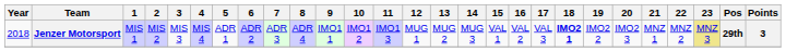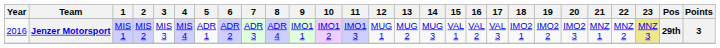 <table class="wikitable" style="text-align:center; font-size:85%">
 <tr>
 <th>Year</th>
 <th>Team</th>
 <th>1</th>
 <th>2</th>
 <th>3</th>
 <th>4</th>
 <th>5</th>
 <th>6</th>
 <th>7</th>
 <th>8</th>
 <th>9</th>
 <th>10</th>
 <th>11</th>
 <th>12</th>
 <th>13</th>
 <th>14</th>
 <th>15</th>
 <th>16</th>
 <th>17</th>
 <th>18</th>
 <th>19</th>
 <th>20</th>
 <th>21</th>
 <th>22</th>
 <th>23</th>
 <th>Pos</th>
 <th>Points</th>
 </tr>
 <tr>
-<td><a href='#'>2018</a></td>
+<td><a href='#'>2016</a></td>
 <th nowrap><a href='#'>Jenzer Motorsport</a></th>
 <td style="background:#cfcfff"><a href='#'>MIS<br>1</a><br></td>
 <td style="background:#cfcfff"><a href='#'>MIS<br>2</a><br></td>
 <td><a href='#'>MIS<br>3</a></td>
 <td style="background:#cfcfff"><a href='#'>MIS<br>4</a><br></td>
 <td><a href='#'>ADR<br>1</a></td>
 <td style="background:#cfcfff"><a href='#'>ADR<br>2</a><br></td>
 <td style="background:#dfffdf"><a href='#'>ADR<br>3</a><br></td>
 <td style="background:#cfcfff"><a href='#'>ADR<br>4</a><br></td>
 <td style="background:#dfffdf"><a href='#'>IMO1<br>1</a><br></td>
 <td style="background:#efcfff"><a href='#'>IMO1<br>2</a><br></td>
 <td style="background:#cfcfff"><a href='#'>IMO1<br>3</a><br></td>
 <td><a href='#'>MUG<br>1</a></td>
 <td><a href='#'>MUG<br>2</a></td>
 <td><a href='#'>MUG<br>3</a></td>
 <td><a href='#'>VAL<br>1</a></td>
 <td><a href='#'>VAL<br>2</a></td>
 <td><a href='#'>VAL<br>3</a></td>
-<td><strong><a href='#'>IMO2<br>1</a></strong></td>
+<td><a href='#'>IMO2<br>1</a></td>
 <td><a href='#'>IMO2<br>2</a></td>
 <td><a href='#'>IMO2<br>3</a></td>
 <td><a href='#'>MNZ<br>1</a></td>
 <td><a href='#'>MNZ<br>2</a></td>
 <td style="background: khaki;"><a href='#'>MNZ<br>3</a></td>
 <th>29th</th>
 <th>3</th>
 </tr>
 <tr>
 </tr>
 </table>
